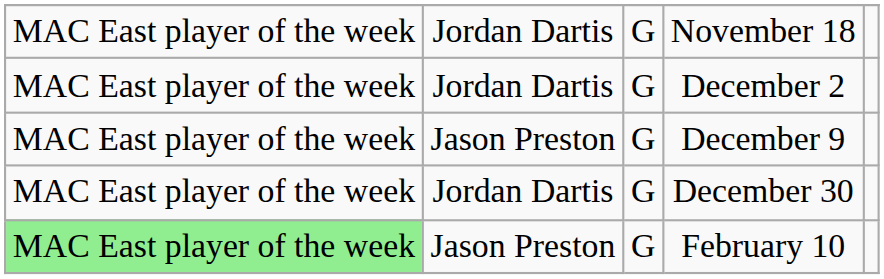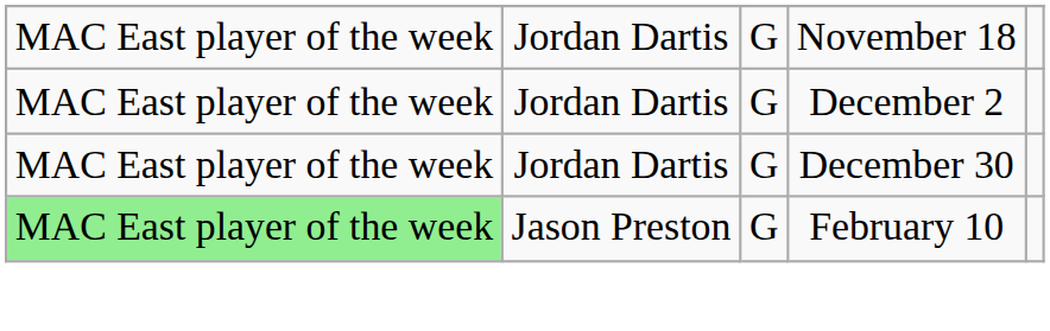 <table class="wikitable sortable" border="1">
 <tr align=center>
 </tr>
 <tr align="center">
 <td>MAC East player of the week</td>
 <td>Jordan Dartis</td>
 <td>G</td>
 <td>November 18</td>
 <td></td>
 </tr>
 <tr align="center">
 <td>MAC East player of the week</td>
 <td>Jordan Dartis</td>
 <td>G</td>
 <td>December 2</td>
 <td></td>
 </tr>
 <tr align="center">
 <td>MAC East player of the week</td>
-<td>Jason Preston</td>
-<td>G</td>
-<td>December 9</td>
-<td></td>
-</tr>
-<tr align="center">
-<td>MAC East player of the week</td>
 <td>Jordan Dartis</td>
 <td>G</td>
 <td>December 30</td>
 <td></td>
 </tr>
 <tr align="center">
 <td style="background: lightgreen;">MAC East player of the week</td>
 <td>Jason Preston</td>
 <td>G</td>
 <td>February 10</td>
 <td></td>
 </tr>
 </table>
